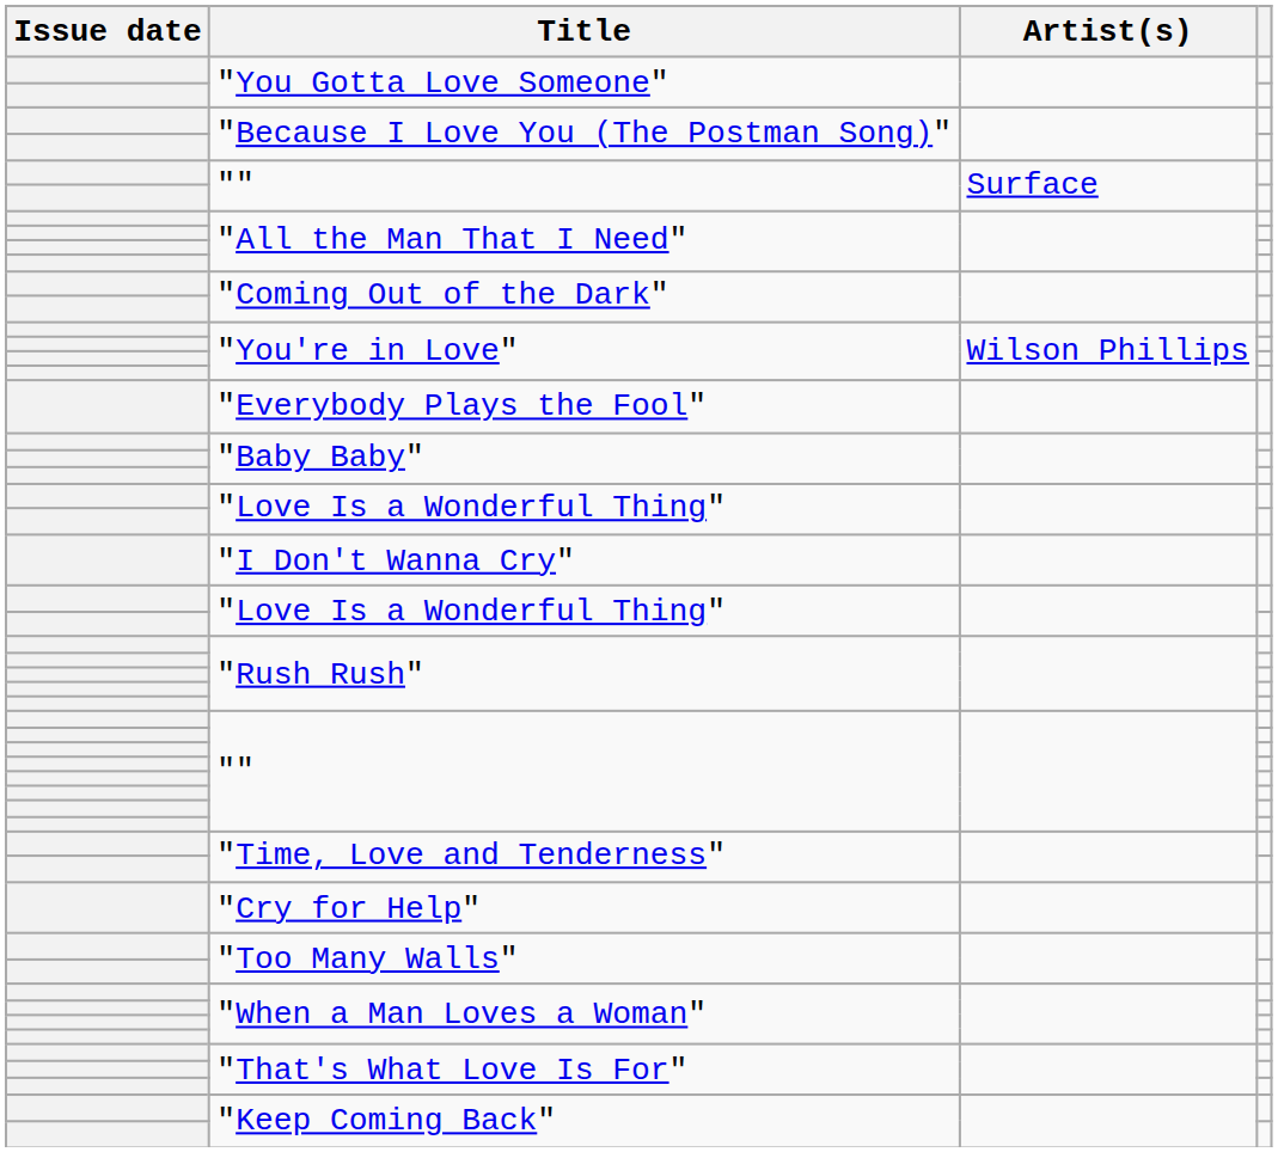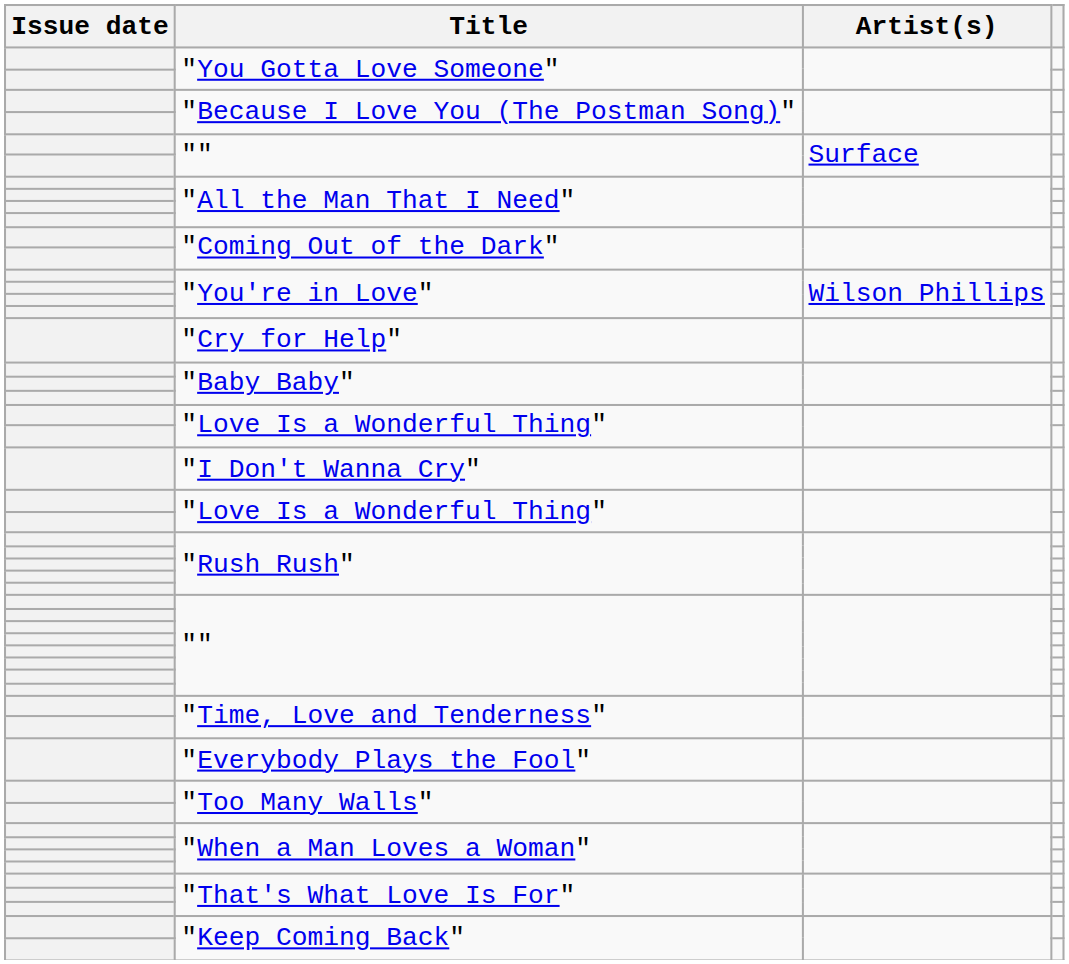 <table class="wikitable sortable plainrowheaders">
 <tr>
 <th scope=col>Issue date</th>
 <th scope=col>Title</th>
 <th scope=col>Artist(s)</th>
 <th scope=col class=unsortable></th>
 </tr>
 <tr>
 <th scope=row></th>
 <td rowspan="2">"<a href='#'>You Gotta Love Someone</a>"</td>
 <td rowspan="2"></td>
 <td align=center></td>
 </tr>
 <tr>
 <th scope=row></th>
 <td align=center></td>
 </tr>
 <tr>
 <th scope=row></th>
 <td rowspan="2">"<a href='#'>Because I Love You (The Postman Song)</a>"</td>
 <td rowspan="2"></td>
 <td align=center></td>
 </tr>
 <tr>
 <th scope=row></th>
 <td align=center></td>
 </tr>
 <tr>
 <th scope=row></th>
 <td rowspan="2">""</td>
 <td rowspan="2"><a href='#'>Surface</a></td>
 <td align=center></td>
 </tr>
 <tr>
 <th scope=row></th>
 <td align=center></td>
 </tr>
 <tr>
 <th scope=row></th>
 <td rowspan="4">"<a href='#'>All the Man That I Need</a>"</td>
 <td rowspan="4"></td>
 <td align=center></td>
 </tr>
 <tr>
 <th scope=row></th>
 <td align=center></td>
 </tr>
 <tr>
 <th scope=row></th>
 <td align=center></td>
 </tr>
 <tr>
 <th scope=row></th>
 <td align=center></td>
 </tr>
 <tr>
 <th scope=row></th>
 <td rowspan="2">"<a href='#'>Coming Out of the Dark</a>"</td>
 <td rowspan="2"></td>
 <td align=center></td>
 </tr>
 <tr>
 <th scope=row></th>
 <td align=center></td>
 </tr>
 <tr>
 <th scope=row></th>
 <td rowspan="4">"<a href='#'>You're in Love</a>"</td>
 <td rowspan="4"><a href='#'>Wilson Phillips</a></td>
 <td align=center></td>
 </tr>
 <tr>
 <th scope=row></th>
 <td align=center></td>
 </tr>
 <tr>
 <th scope=row></th>
 <td align=center></td>
 </tr>
 <tr>
 <th scope=row></th>
 <td align=center></td>
 </tr>
 <tr>
 <th scope=row></th>
-<td rowspan="1">"<a href='#'>Everybody Plays the Fool</a>"</td>
+<td rowspan="1">"<a href='#'>Cry for Help</a>"</td>
 <td rowspan="1"></td>
 <td align=center></td>
 </tr>
 <tr>
 <th scope=row></th>
 <td rowspan="3">"<a href='#'>Baby Baby</a>"</td>
 <td rowspan="3"></td>
 <td align=center></td>
 </tr>
 <tr>
 <th scope=row></th>
 <td align=center></td>
 </tr>
 <tr>
 <th scope=row></th>
 <td align=center></td>
 </tr>
 <tr>
 <th scope=row></th>
 <td rowspan="2">"<a href='#'>Love Is a Wonderful Thing</a>"</td>
 <td rowspan="2"></td>
 <td align=center></td>
 </tr>
 <tr>
 <th scope=row></th>
 <td align=center></td>
 </tr>
 <tr>
 <th scope=row></th>
 <td rowspan="1">"<a href='#'>I Don't Wanna Cry</a>"</td>
 <td rowspan="1"></td>
 <td align=center></td>
 </tr>
 <tr>
 <th scope=row></th>
 <td rowspan="2">"<a href='#'>Love Is a Wonderful Thing</a>"</td>
 <td rowspan="2"></td>
 <td align=center></td>
 </tr>
 <tr>
 <th scope=row></th>
 <td align=center></td>
 </tr>
 <tr>
 <th scope=row></th>
 <td rowspan="5">"<a href='#'>Rush Rush</a>"</td>
 <td rowspan="5"></td>
 <td align=center></td>
 </tr>
 <tr>
 <th scope=row></th>
 <td align=center></td>
 </tr>
 <tr>
 <th scope=row></th>
 <td align=center></td>
 </tr>
 <tr>
 <th scope=row></th>
 <td align=center></td>
 </tr>
 <tr>
 <th scope=row></th>
 <td align=center></td>
 </tr>
 <tr>
 <th scope=row></th>
 <td rowspan="8">""</td>
 <td rowspan="8"></td>
 <td align=center></td>
 </tr>
 <tr>
 <th scope=row></th>
 <td align=center></td>
 </tr>
 <tr>
 <th scope=row></th>
 <td align=center></td>
 </tr>
 <tr>
 <th scope=row></th>
 <td align=center></td>
 </tr>
 <tr>
 <th scope=row></th>
 <td align=center></td>
 </tr>
 <tr>
 <th scope=row></th>
 <td align=center></td>
 </tr>
 <tr>
 <th scope=row></th>
 <td align=center></td>
 </tr>
 <tr>
 <th scope=row></th>
 <td align=center></td>
 </tr>
 <tr>
 <th scope=row></th>
 <td rowspan="2">"<a href='#'>Time, Love and Tenderness</a>"</td>
 <td rowspan="2"></td>
 <td align=center></td>
 </tr>
 <tr>
 <th scope=row></th>
 <td align=center></td>
 </tr>
 <tr>
 <th scope=row></th>
-<td rowspan="1">"<a href='#'>Cry for Help</a>"</td>
+<td rowspan="1">"<a href='#'>Everybody Plays the Fool</a>"</td>
 <td rowspan="1"></td>
 <td align=center></td>
 </tr>
 <tr>
 <th scope=row></th>
 <td rowspan="2">"<a href='#'>Too Many Walls</a>"</td>
 <td rowspan="2"></td>
 <td align=center></td>
 </tr>
 <tr>
 <th scope=row></th>
 <td align=center></td>
 </tr>
 <tr>
 <th scope=row></th>
 <td rowspan="4">"<a href='#'>When a Man Loves a Woman</a>"</td>
 <td rowspan="4"></td>
 <td align=center></td>
 </tr>
 <tr>
 <th scope=row></th>
 <td align=center></td>
 </tr>
 <tr>
 <th scope=row></th>
 <td align=center></td>
 </tr>
 <tr>
 <th scope=row></th>
 <td align=center></td>
 </tr>
 <tr>
 <th scope=row></th>
 <td rowspan="3">"<a href='#'>That's What Love Is For</a>"</td>
 <td rowspan="3"></td>
 <td align=center></td>
 </tr>
 <tr>
 <th scope=row></th>
 <td align=center></td>
 </tr>
 <tr>
 <th scope=row></th>
 <td align=center></td>
 </tr>
 <tr>
 <th scope=row></th>
 <td rowspan="2">"<a href='#'>Keep Coming Back</a>"</td>
 <td rowspan="2"></td>
 <td align=center></td>
 </tr>
 <tr>
 <th scope=row></th>
 <td align=center></td>
 </tr>
 </table>
